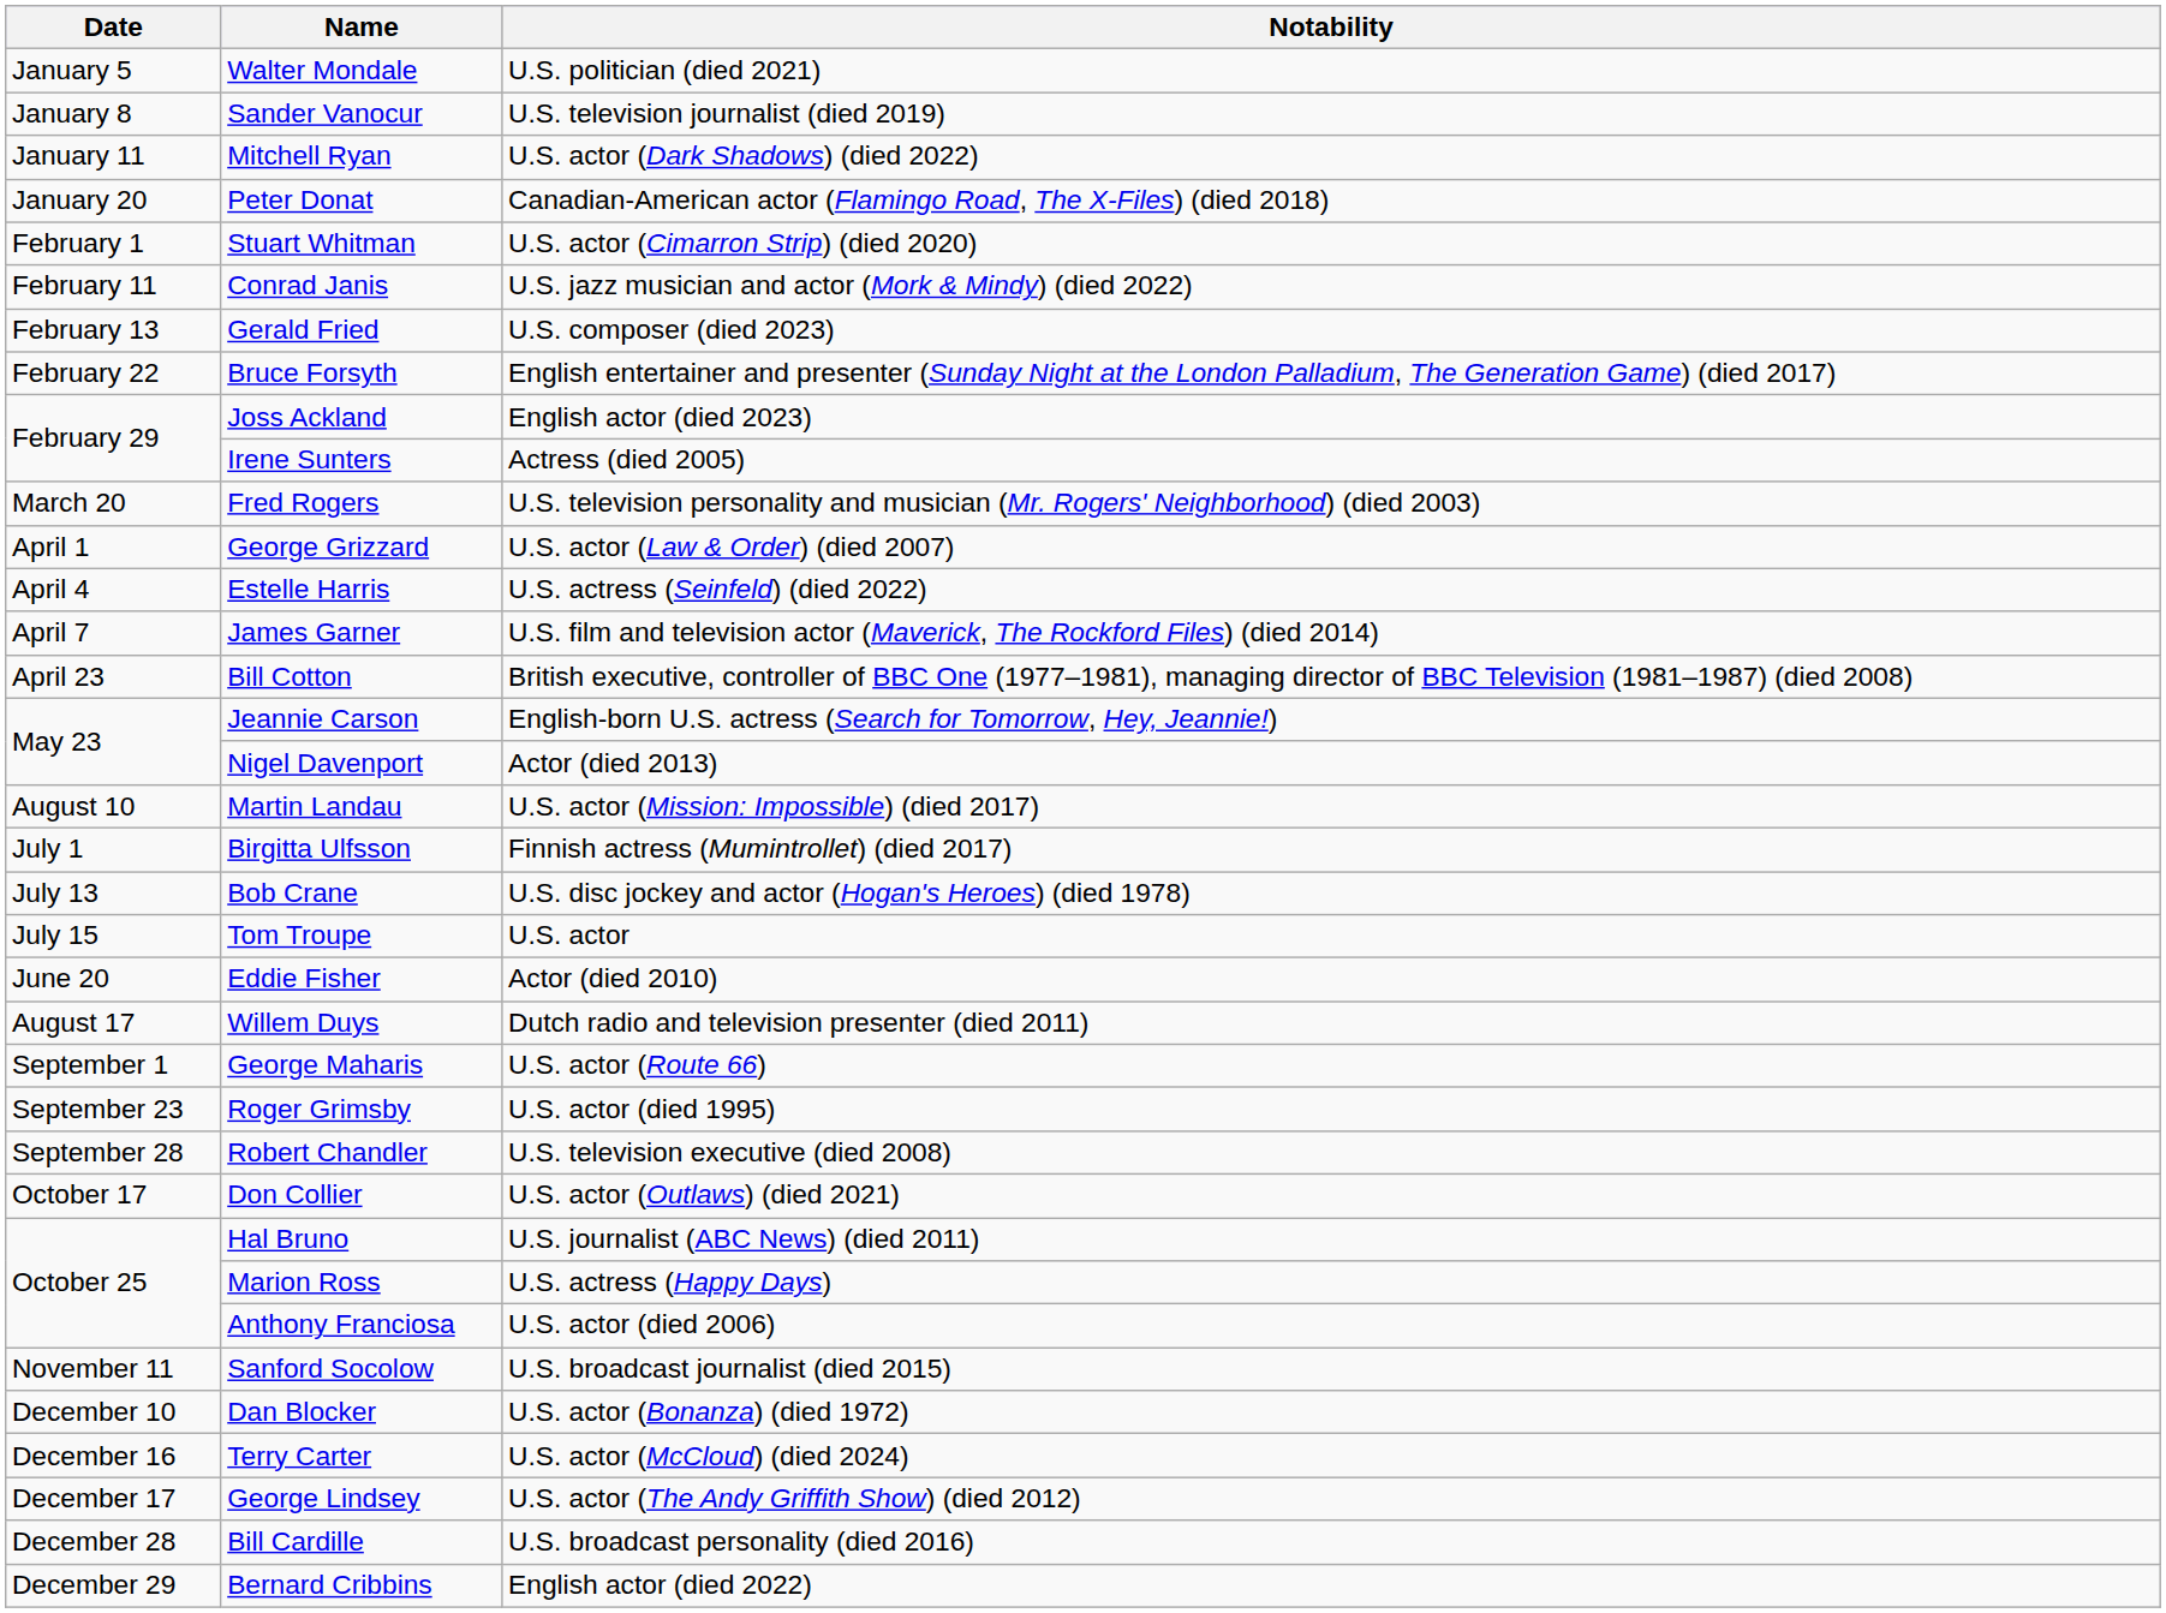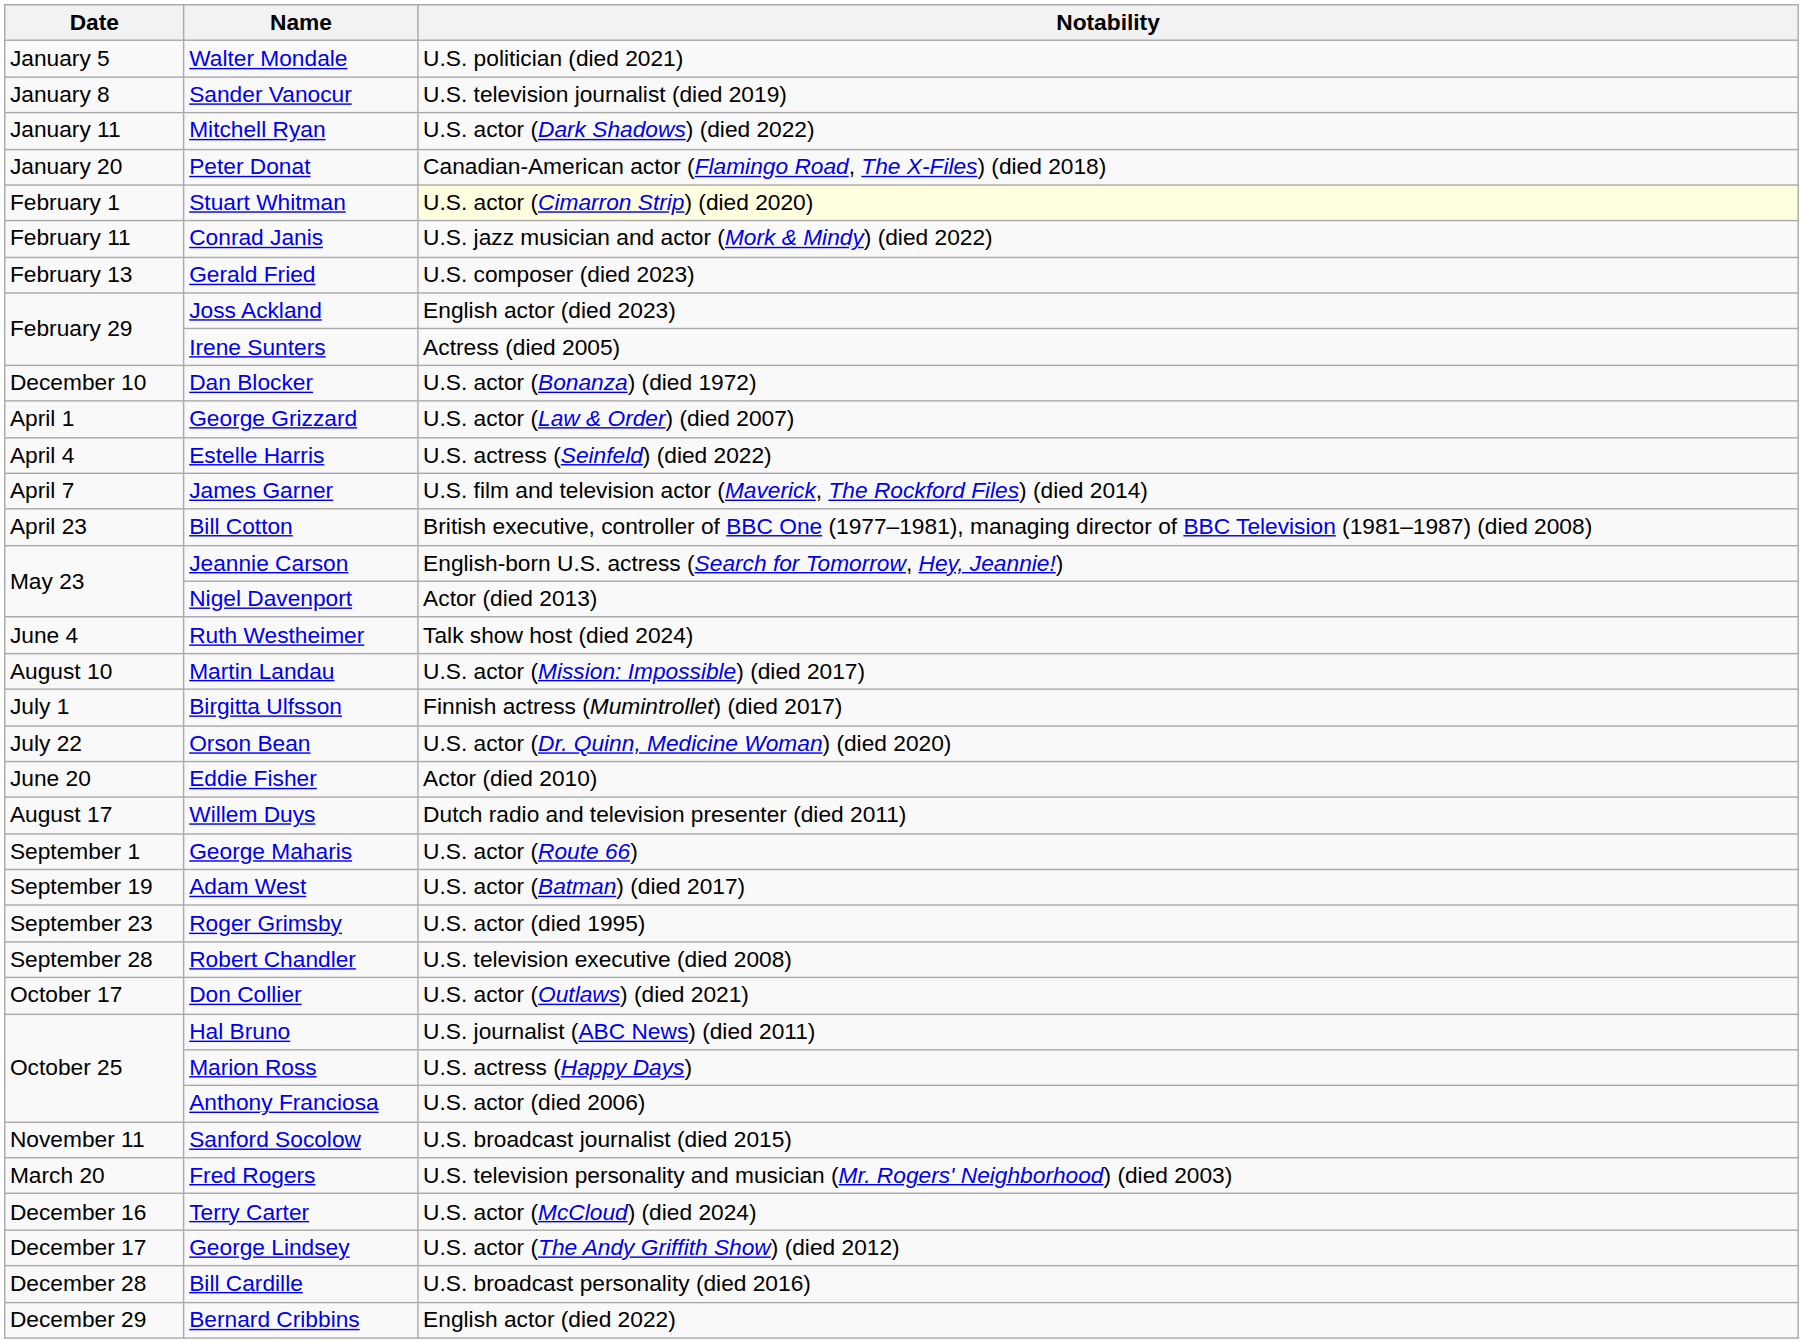 <table width=100% class="wikitable">
 <tr bgcolor="#ccccff" align="left">
 <th>Date</th>
 <th>Name</th>
 <th>Notability</th>
 </tr>
 <tr>
 <td>January 5</td>
 <td><a href='#'>Walter Mondale</a></td>
 <td>U.S. politician (died 2021)</td>
 </tr>
 <tr>
 <td>January 8</td>
 <td><a href='#'>Sander Vanocur</a></td>
 <td>U.S. television journalist (died 2019)</td>
 </tr>
 <tr>
 <td>January 11</td>
 <td><a href='#'>Mitchell Ryan</a></td>
 <td>U.S. actor (<em><a href='#'>Dark Shadows</a></em>) (died 2022)</td>
 </tr>
 <tr>
 <td>January 20</td>
 <td><a href='#'>Peter Donat</a></td>
 <td>Canadian-American actor (<em><a href='#'>Flamingo Road</a></em>, <em><a href='#'>The X-Files</a></em>) (died 2018)</td>
 </tr>
 <tr>
 <td>February 1</td>
 <td><a href='#'>Stuart Whitman</a></td>
-<td>U.S. actor (<em><a href='#'>Cimarron Strip</a></em>) (died 2020)</td>
+<td style="background: lightyellow;">U.S. actor (<em><a href='#'>Cimarron Strip</a></em>) (died 2020)</td>
 </tr>
 <tr>
 <td>February 11</td>
 <td><a href='#'>Conrad Janis</a></td>
 <td>U.S. jazz musician and actor (<em><a href='#'>Mork & Mindy</a></em>) (died 2022)</td>
 </tr>
 <tr>
 <td>February 13</td>
 <td><a href='#'>Gerald Fried</a></td>
 <td>U.S. composer (died 2023)</td>
 </tr>
 <tr>
-<td>February 22</td>
-<td><a href='#'>Bruce Forsyth</a></td>
-<td>English entertainer and presenter (<em><a href='#'>Sunday Night at the London Palladium</a></em>, <em><a href='#'>The Generation Game</a></em>) (died 2017)</td>
-</tr>
-<tr>
 <td rowspan="2">February 29</td>
 <td><a href='#'>Joss Ackland</a></td>
 <td>English actor (died 2023)</td>
 </tr>
 <tr>
 <td><a href='#'>Irene Sunters</a></td>
 <td>Actress (died 2005)</td>
 </tr>
 <tr>
-<td>March 20</td>
-<td><a href='#'>Fred Rogers</a></td>
-<td>U.S. television personality and musician (<em><a href='#'>Mr. Rogers' Neighborhood</a></em>) (died 2003)</td>
+<td>December 10</td>
+<td><a href='#'>Dan Blocker</a></td>
+<td>U.S. actor (<em><a href='#'>Bonanza</a></em>) (died 1972)</td>
 </tr>
 <tr>
 <td>April 1</td>
 <td><a href='#'>George Grizzard</a></td>
 <td>U.S. actor (<em><a href='#'>Law & Order</a></em>) (died 2007)</td>
 </tr>
 <tr>
 <td>April 4</td>
 <td><a href='#'>Estelle Harris</a></td>
 <td>U.S. actress (<em><a href='#'>Seinfeld</a></em>) (died 2022)</td>
 </tr>
 <tr>
 <td>April 7</td>
 <td><a href='#'>James Garner</a></td>
 <td>U.S. film and television actor (<em><a href='#'>Maverick</a></em>, <em><a href='#'>The Rockford Files</a></em>) (died 2014)</td>
 </tr>
 <tr>
 <td>April 23</td>
 <td><a href='#'>Bill Cotton</a></td>
 <td>British executive, controller of <a href='#'>BBC One</a> (1977–1981), managing director of <a href='#'>BBC Television</a> (1981–1987) (died 2008)</td>
 </tr>
 <tr>
 <td rowspan="2">May 23</td>
 <td><a href='#'>Jeannie Carson</a></td>
 <td>English-born U.S. actress (<em><a href='#'>Search for Tomorrow</a></em>, <em><a href='#'>Hey, Jeannie!</a></em>)</td>
 </tr>
 <tr>
 <td><a href='#'>Nigel Davenport</a></td>
 <td>Actor (died 2013)</td>
 </tr>
 <tr>
+<td>June 4</td>
+<td><a href='#'>Ruth Westheimer</a></td>
+<td>Talk show host (died 2024)</td>
+</tr>
+<tr>
 <td>August 10</td>
 <td><a href='#'>Martin Landau</a></td>
 <td>U.S. actor (<em><a href='#'>Mission: Impossible</a></em>) (died 2017)</td>
 </tr>
 <tr>
 <td>July 1</td>
 <td><a href='#'>Birgitta Ulfsson</a></td>
 <td>Finnish actress (<em>Mumintrollet</em>) (died 2017)</td>
 </tr>
 <tr>
-<td>July 13</td>
-<td><a href='#'>Bob Crane</a></td>
-<td>U.S. disc jockey and actor (<em><a href='#'>Hogan's Heroes</a></em>) (died 1978)</td>
-</tr>
-<tr>
-<td>July 15</td>
-<td><a href='#'>Tom Troupe</a></td>
-<td>U.S. actor</td>
+<td>July 22</td>
+<td><a href='#'>Orson Bean</a></td>
+<td>U.S. actor (<em><a href='#'>Dr. Quinn, Medicine Woman</a></em>) (died 2020)</td>
 </tr>
 <tr>
 <td>June 20</td>
 <td><a href='#'>Eddie Fisher</a></td>
 <td>Actor (died 2010)</td>
 </tr>
 <tr>
 <td>August 17</td>
 <td><a href='#'>Willem Duys</a></td>
 <td>Dutch radio and television presenter (died 2011)</td>
 </tr>
 <tr>
 <td>September 1</td>
 <td><a href='#'>George Maharis</a></td>
 <td>U.S. actor (<em><a href='#'>Route 66</a></em>)</td>
+</tr>
+<tr>
+<td>September 19</td>
+<td><a href='#'>Adam West</a></td>
+<td>U.S. actor (<em><a href='#'>Batman</a></em>) (died 2017)</td>
 </tr>
 <tr>
 <td>September 23</td>
 <td><a href='#'>Roger Grimsby</a></td>
 <td>U.S. actor (died 1995)</td>
 </tr>
 <tr>
 <td>September 28</td>
 <td><a href='#'>Robert Chandler</a></td>
 <td>U.S. television executive (died 2008)</td>
 </tr>
 <tr>
 <td>October 17</td>
 <td><a href='#'>Don Collier</a></td>
 <td>U.S. actor (<em><a href='#'>Outlaws</a></em>) (died 2021)</td>
 </tr>
 <tr>
 <td rowspan="3">October 25</td>
 <td><a href='#'>Hal Bruno</a></td>
 <td>U.S. journalist (<a href='#'>ABC News</a>) (died 2011)</td>
 </tr>
 <tr>
 <td><a href='#'>Marion Ross</a></td>
 <td>U.S. actress (<em><a href='#'>Happy Days</a></em>)</td>
 </tr>
 <tr>
 <td><a href='#'>Anthony Franciosa</a></td>
 <td>U.S. actor (died 2006)</td>
 </tr>
 <tr>
 <td>November 11</td>
 <td><a href='#'>Sanford Socolow</a></td>
 <td>U.S. broadcast journalist (died 2015)</td>
 </tr>
 <tr>
-<td>December 10</td>
-<td><a href='#'>Dan Blocker</a></td>
-<td>U.S. actor (<em><a href='#'>Bonanza</a></em>) (died 1972)</td>
+<td>March 20</td>
+<td><a href='#'>Fred Rogers</a></td>
+<td>U.S. television personality and musician (<em><a href='#'>Mr. Rogers' Neighborhood</a></em>) (died 2003)</td>
 </tr>
 <tr>
 <td>December 16</td>
 <td><a href='#'>Terry Carter</a></td>
 <td>U.S. actor (<em><a href='#'>McCloud</a></em>)  (died 2024)</td>
 </tr>
 <tr>
 <td>December 17</td>
 <td><a href='#'>George Lindsey</a></td>
 <td>U.S. actor (<em><a href='#'>The Andy Griffith Show</a></em>) (died 2012)</td>
 </tr>
 <tr>
 <td>December 28</td>
 <td><a href='#'>Bill Cardille</a></td>
 <td>U.S. broadcast personality (died 2016)</td>
 </tr>
 <tr>
 <td>December 29</td>
 <td><a href='#'>Bernard Cribbins</a></td>
 <td>English actor (died 2022)</td>
 </tr>
 </table>
